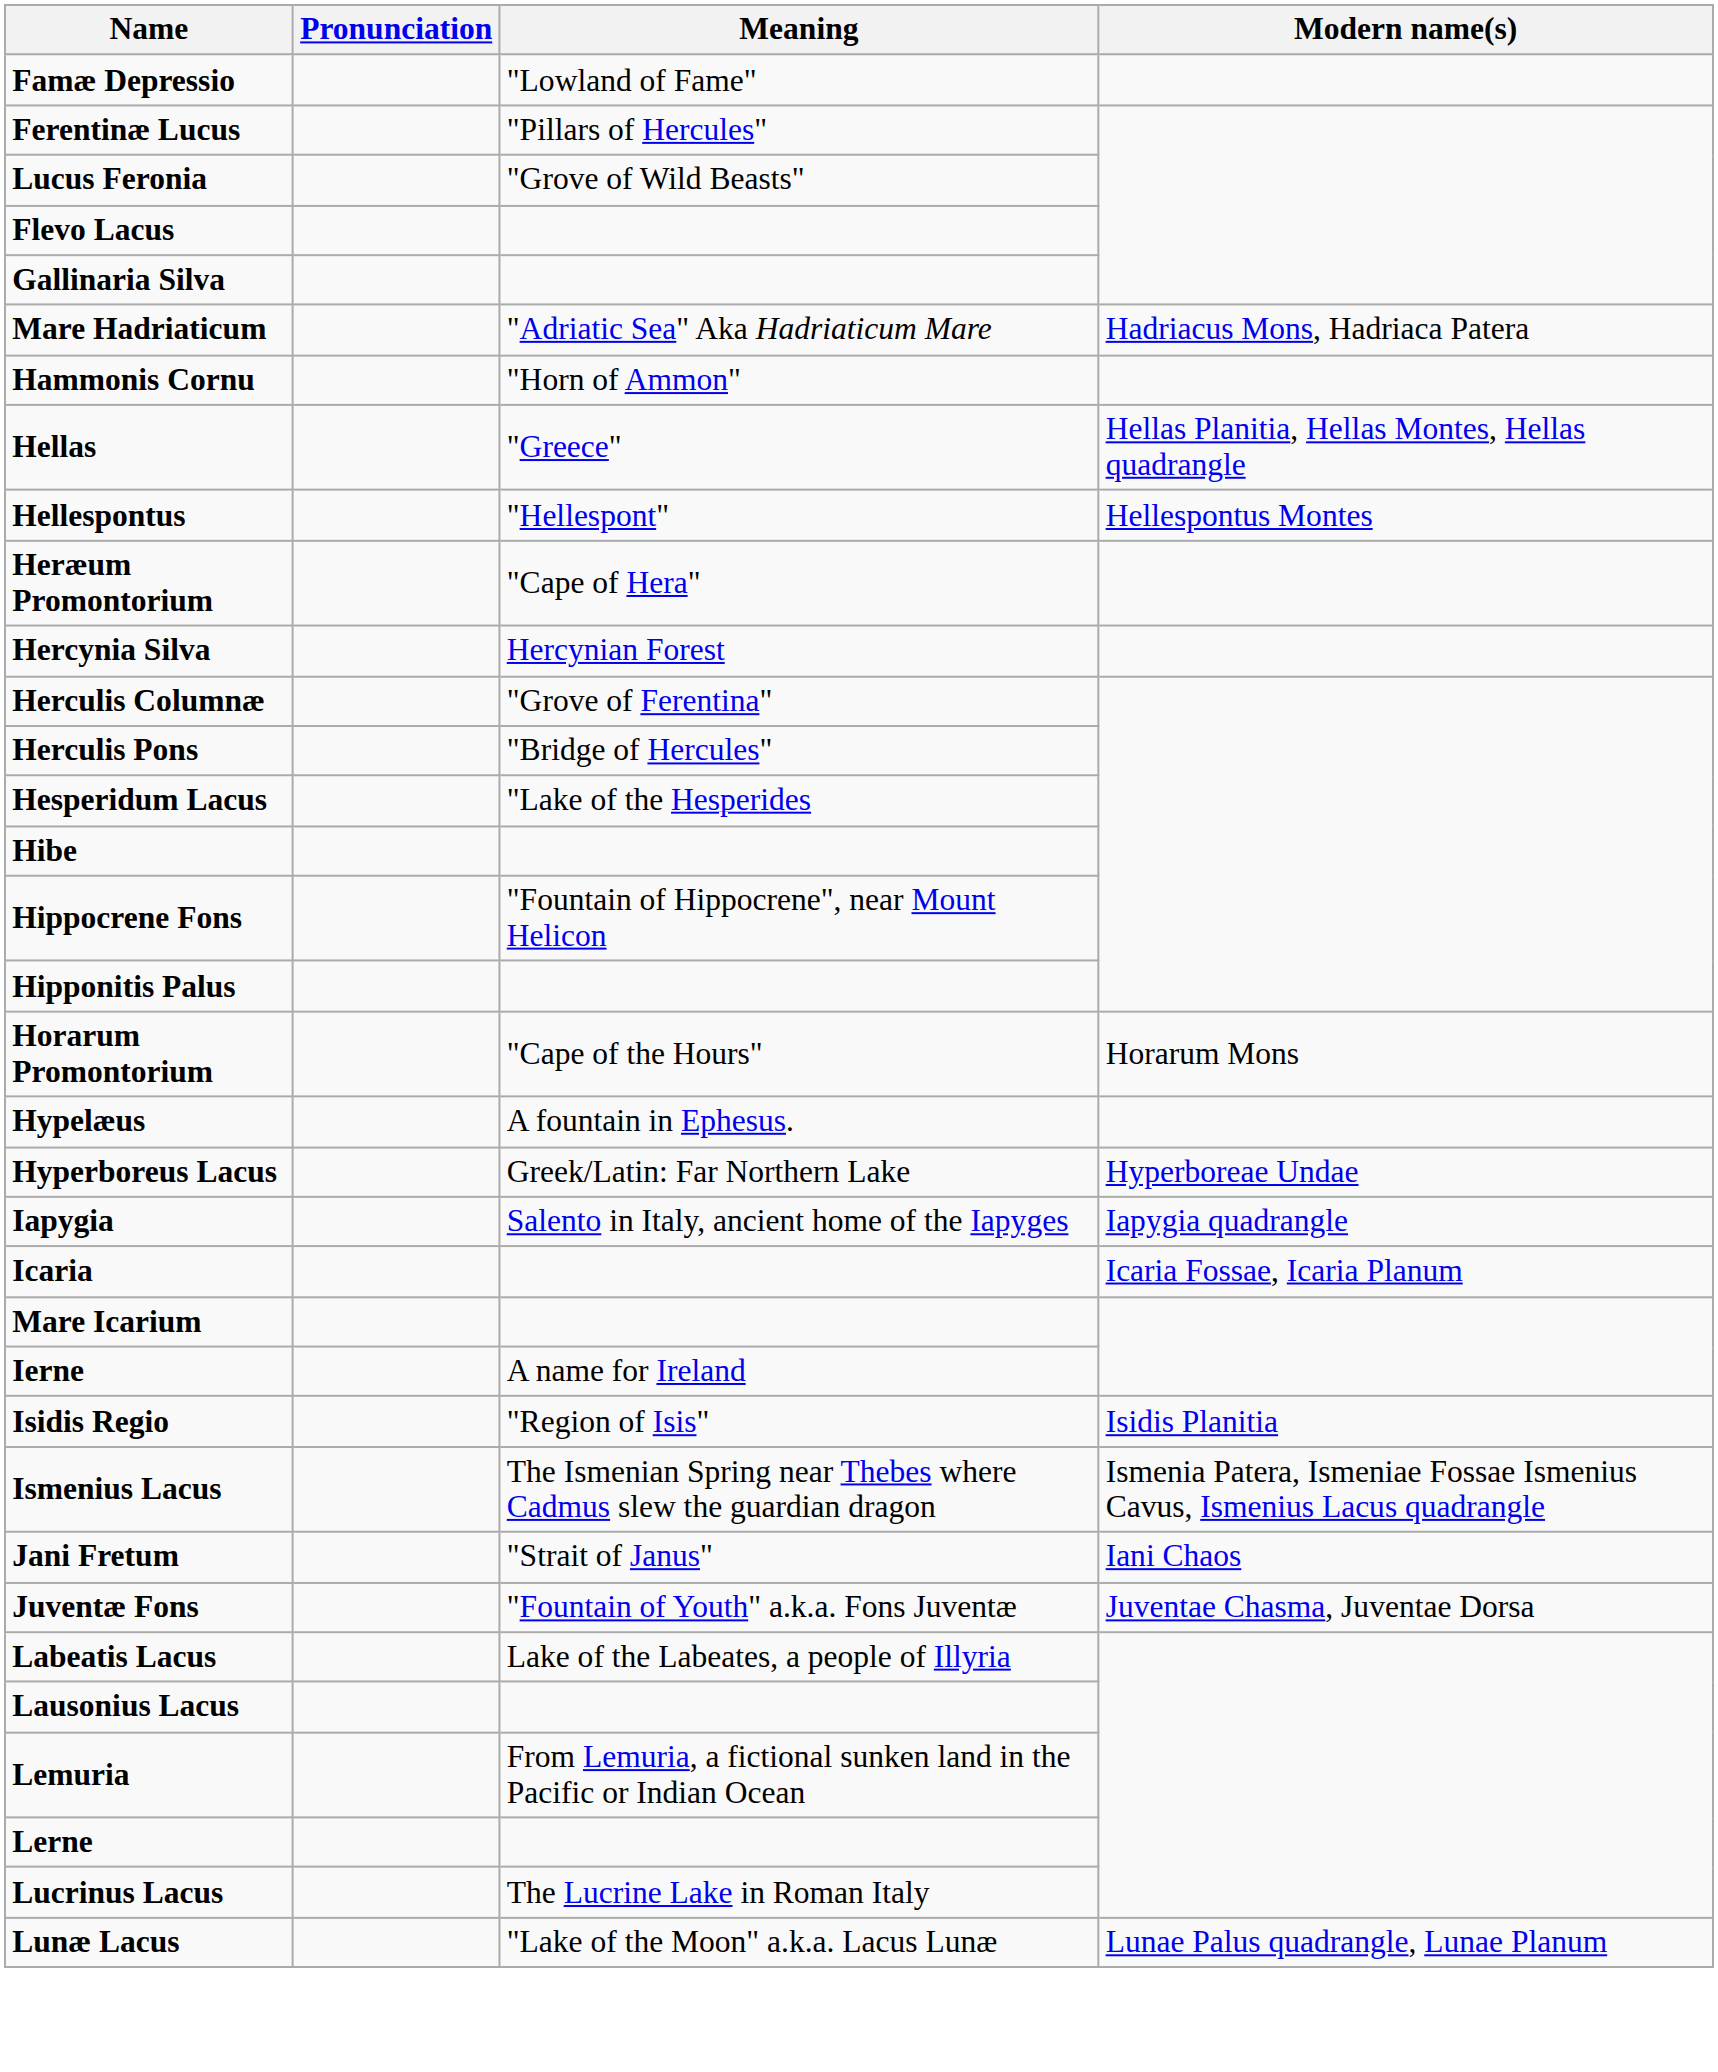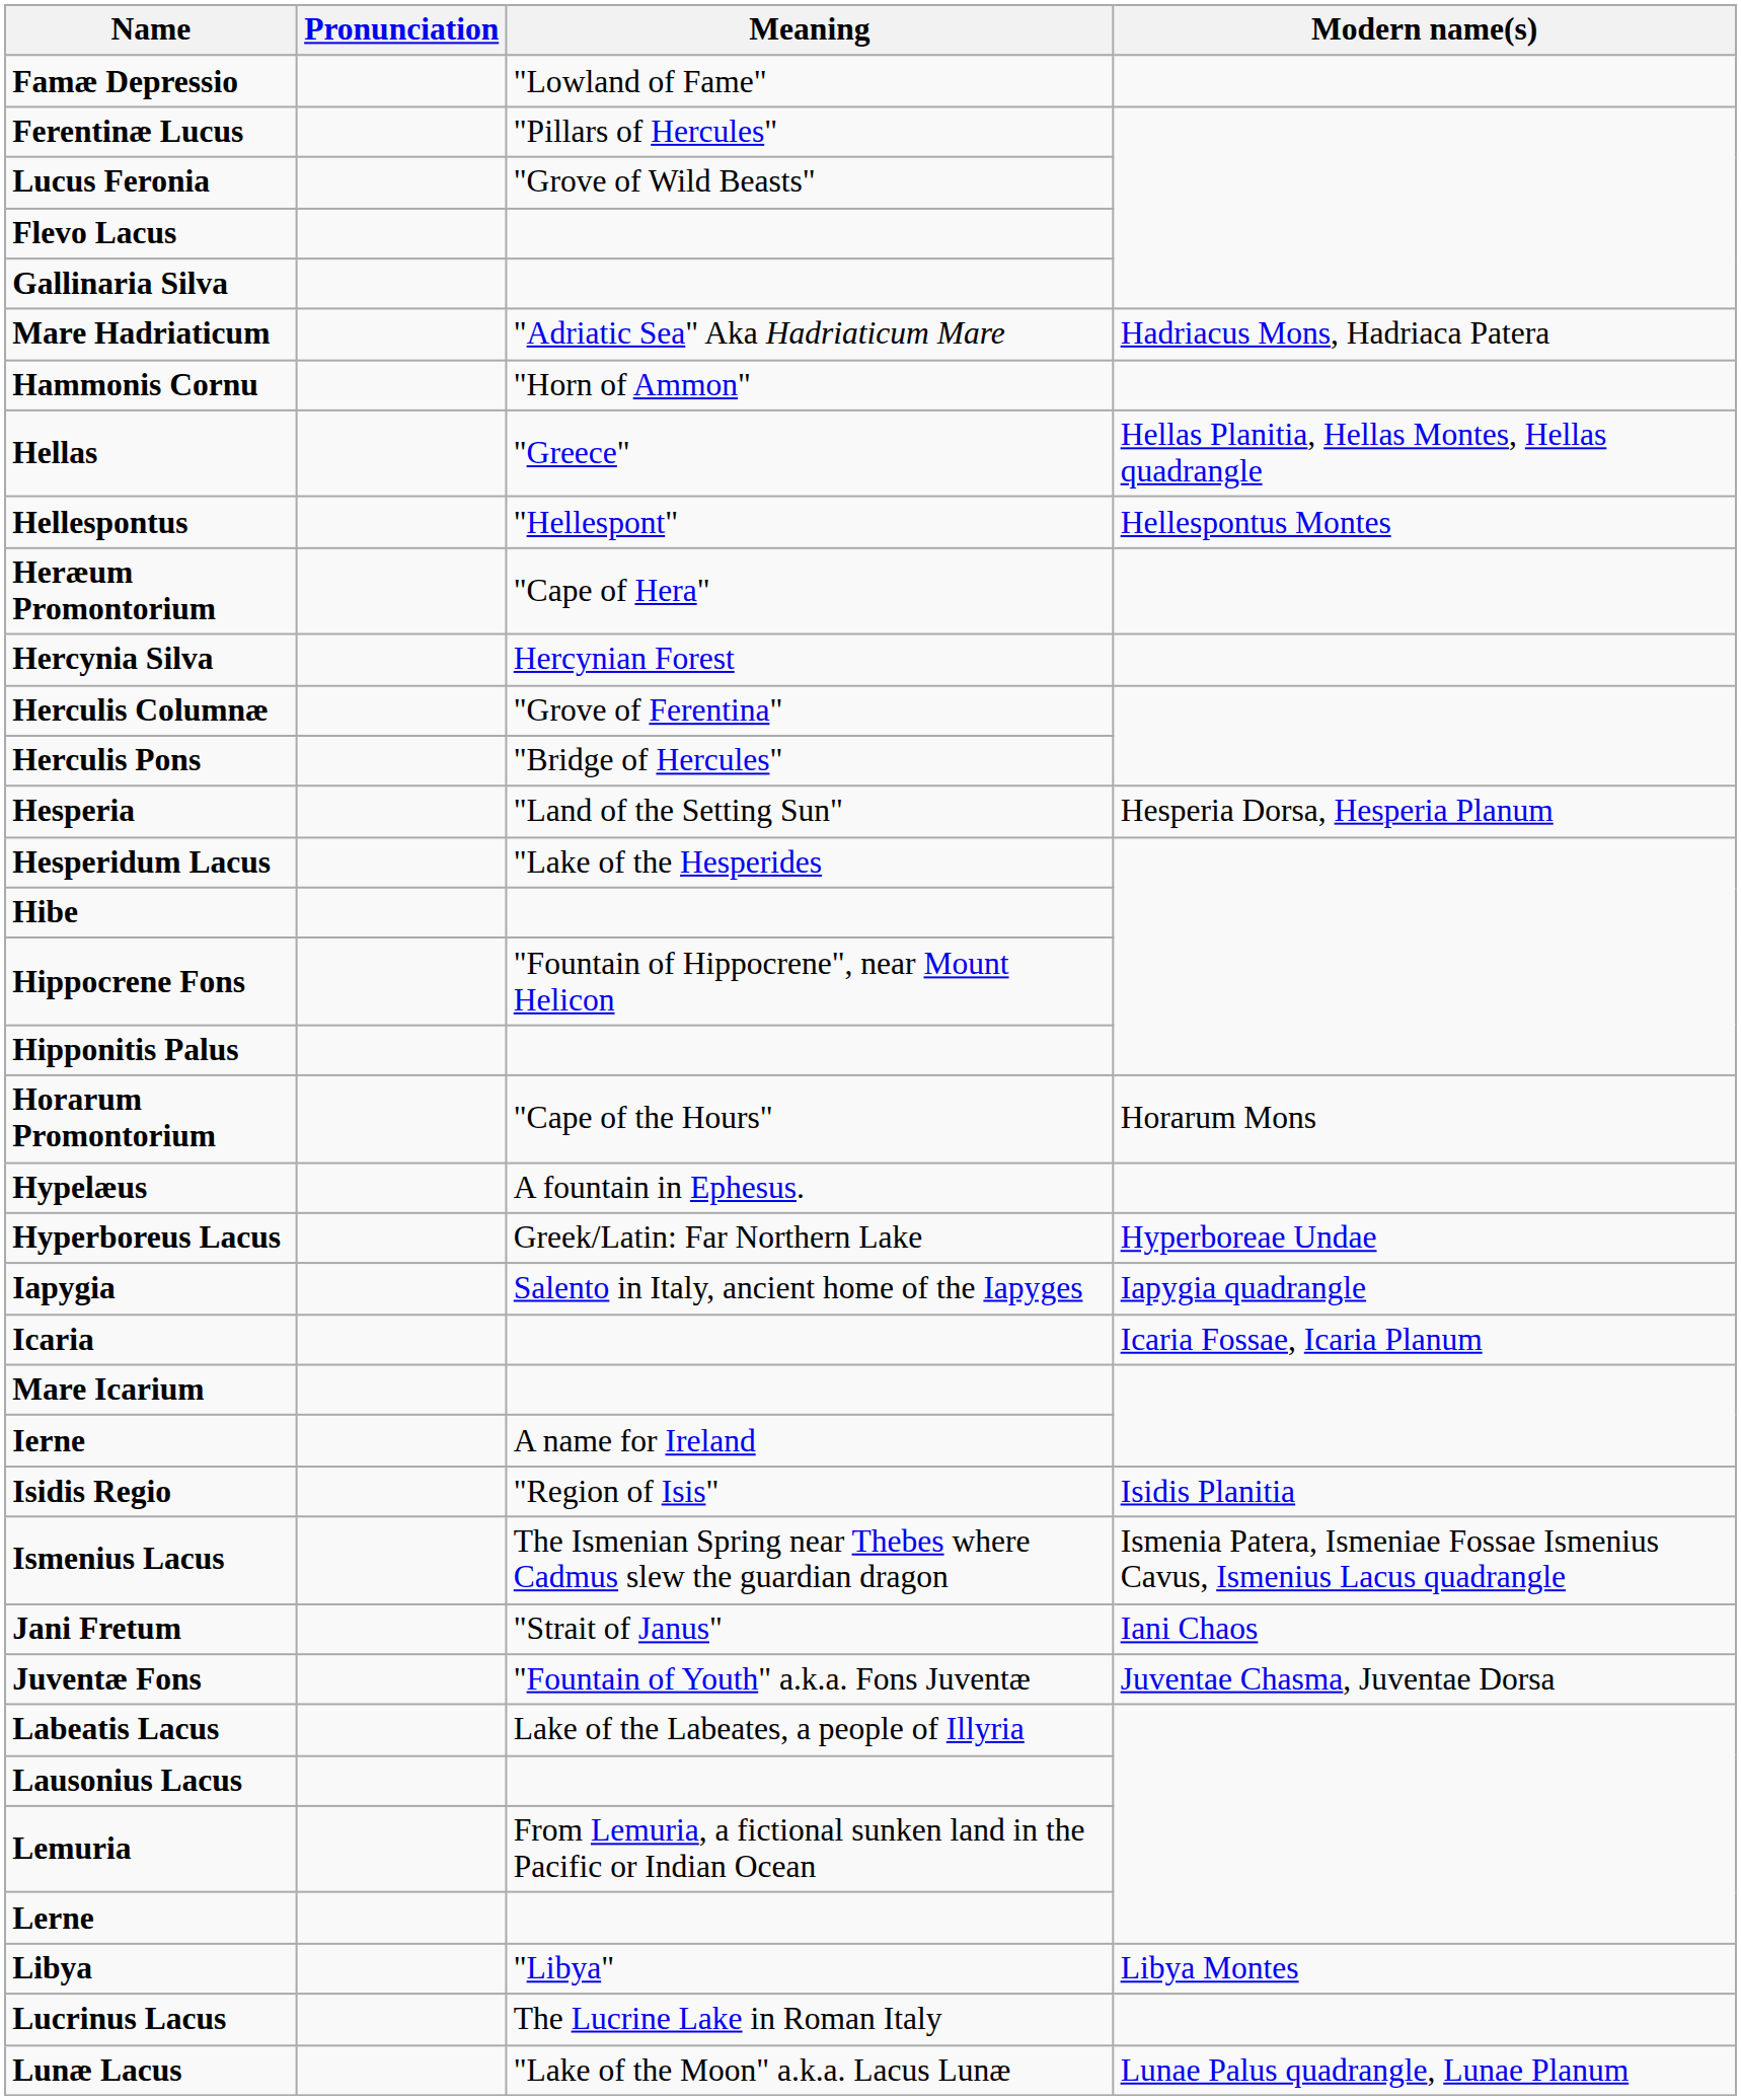 <table class="wikitable">
 <tr>
 <th>Name</th>
 <th><a href='#'>Pronunciation</a></th>
 <th>Meaning</th>
 <th>Modern name(s)</th>
 </tr>
 <tr>
 <td><strong>Famæ Depressio</strong></td>
 <td></td>
 <td>"Lowland of Fame"</td>
 <td></td>
 </tr>
 <tr>
 <td><strong>Ferentinæ Lucus</strong></td>
 <td></td>
 <td>"Pillars of <a href='#'>Hercules</a>"</td>
 </tr>
 <tr>
 <td><strong>Lucus Feronia</strong></td>
 <td></td>
 <td>"Grove of Wild Beasts"</td>
 </tr>
 <tr>
 <td><strong>Flevo Lacus</strong></td>
 <td></td>
 <td></td>
 </tr>
 <tr>
 <td><strong>Gallinaria Silva</strong></td>
 <td></td>
 <td></td>
 </tr>
 <tr>
 <td><strong>Mare Hadriaticum</strong></td>
 <td></td>
 <td>"<a href='#'>Adriatic Sea</a>" Aka <em>Hadriaticum Mare</em></td>
 <td><a href='#'>Hadriacus Mons</a>, Hadriaca Patera</td>
 </tr>
 <tr>
 <td><strong>Hammonis Cornu</strong></td>
 <td></td>
 <td>"Horn of <a href='#'>Ammon</a>"</td>
 </tr>
 <tr>
 <td><strong>Hellas</strong></td>
 <td></td>
 <td>"<a href='#'>Greece</a>"</td>
 <td><a href='#'>Hellas Planitia</a>, <a href='#'>Hellas Montes</a>, <a href='#'>Hellas quadrangle</a></td>
 </tr>
 <tr>
 <td><strong>Hellespontus</strong></td>
 <td></td>
 <td>"<a href='#'>Hellespont</a>"</td>
 <td><a href='#'>Hellespontus Montes</a></td>
 </tr>
 <tr>
 <td><strong>Heræum Promontorium</strong></td>
 <td></td>
 <td>"Cape of <a href='#'>Hera</a>"</td>
 </tr>
 <tr>
 <td><strong>Hercynia Silva</strong></td>
 <td></td>
 <td><a href='#'>Hercynian Forest</a></td>
 <td></td>
 </tr>
 <tr>
 <td><strong>Herculis Columnæ</strong></td>
 <td></td>
 <td>"Grove of <a href='#'>Ferentina</a>"</td>
 </tr>
 <tr>
 <td><strong>Herculis Pons</strong></td>
 <td></td>
 <td>"Bridge of <a href='#'>Hercules</a>"</td>
+</tr>
+<tr>
+<td><strong>Hesperia</strong></td>
+<td></td>
+<td>"Land of the Setting Sun"</td>
+<td>Hesperia Dorsa, <a href='#'>Hesperia Planum</a></td>
 </tr>
 <tr>
 <td><strong>Hesperidum Lacus</strong></td>
 <td></td>
 <td>"Lake of the <a href='#'>Hesperides</a><em></td>
 </tr>
 <tr>
 <td><strong>Hibe</strong></td>
 <td></td>
 <td></td>
 </tr>
 <tr>
 <td><strong>Hippocrene Fons</strong></td>
 <td></td>
 <td>"Fountain of Hippocrene", near <a href='#'>Mount Helicon</a></td>
 </tr>
 <tr>
 <td><strong>Hipponitis Palus</strong></td>
 <td></td>
 <td></td>
 </tr>
 <tr>
 <td><strong>Horarum Promontorium</strong></td>
 <td></td>
 <td>"Cape of the Hours"</td>
 <td>Horarum Mons</td>
 </tr>
 <tr>
 <td><strong>Hypelæus</strong></td>
 <td></td>
 <td>A fountain in <a href='#'>Ephesus</a>.</td>
 </tr>
 <tr>
 <td><strong>Hyperboreus Lacus</strong></td>
 <td></td>
 <td>Greek/Latin: Far Northern Lake</td>
 <td><a href='#'>Hyperboreae Undae</a></td>
 </tr>
 <tr>
 <td><strong>Iapygia</strong></td>
 <td></td>
 <td><a href='#'>Salento</a> in Italy, ancient home of the <a href='#'>Iapyges</a></td>
 <td><a href='#'>Iapygia quadrangle</a></td>
 </tr>
 <tr>
 <td><strong>Icaria</strong></td>
 <td></td>
 <td></td>
 <td><a href='#'>Icaria Fossae</a>, <a href='#'>Icaria Planum</a></td>
 </tr>
 <tr>
 <td><strong>Mare Icarium</strong></td>
 <td></td>
 <td></td>
 </tr>
 <tr>
 <td><strong>Ierne</strong></td>
 <td></td>
 <td>A name for <a href='#'>Ireland</a></td>
 </tr>
 <tr>
 <td><strong>Isidis Regio</strong></td>
 <td></td>
 <td>"Region of <a href='#'>Isis</a>"</td>
 <td><a href='#'>Isidis Planitia</a></td>
 </tr>
 <tr>
 <td><strong>Ismenius Lacus</strong></td>
 <td></td>
 <td>The Ismenian Spring near <a href='#'>Thebes</a> where <a href='#'>Cadmus</a> slew the guardian dragon</td>
 <td>Ismenia Patera, Ismeniae Fossae Ismenius Cavus, <a href='#'>Ismenius Lacus quadrangle</a></td>
 </tr>
 <tr>
 <td><strong>Jani Fretum</strong></td>
 <td></td>
 <td>"Strait of <a href='#'>Janus</a>"</td>
 <td><a href='#'>Iani Chaos</a></td>
 </tr>
 <tr>
 <td><strong>Juventæ Fons</strong></td>
 <td></td>
 <td>"<a href='#'>Fountain of Youth</a>" a.k.a. </em>Fons Juventæ<em></td>
 <td><a href='#'>Juventae Chasma</a>, Juventae Dorsa</td>
 </tr>
 <tr>
 <td><strong>Labeatis Lacus</strong></td>
 <td></td>
 <td>Lake of the Labeates, a people of <a href='#'>Illyria</a></td>
 </tr>
 <tr>
 <td><strong>Lausonius Lacus</strong></td>
 <td></td>
 <td></td>
 </tr>
 <tr>
 <td><strong>Lemuria</strong></td>
 <td></td>
 <td>From <a href='#'>Lemuria</a>, a fictional sunken land in the Pacific or Indian Ocean</td>
 </tr>
 <tr>
 <td><strong>Lerne</strong></td>
 <td></td>
 <td></td>
 </tr>
 <tr>
+<td><strong>Libya</strong></td>
+<td></td>
+<td>"<a href='#'>Libya</a>"</td>
+<td><a href='#'>Libya Montes</a></td>
+</tr>
+<tr>
 <td><strong>Lucrinus Lacus</strong></td>
 <td></td>
 <td>The <a href='#'>Lucrine Lake</a> in Roman Italy</td>
 </tr>
 <tr>
 <td><strong>Lunæ Lacus</strong></td>
 <td></td>
 <td>"Lake of the Moon" a.k.a. </em>Lacus Lunæ<em></td>
 <td><a href='#'>Lunae Palus quadrangle</a>, <a href='#'>Lunae Planum</a></td>
 </tr>
 <tr>
 </tr>
 </table>
